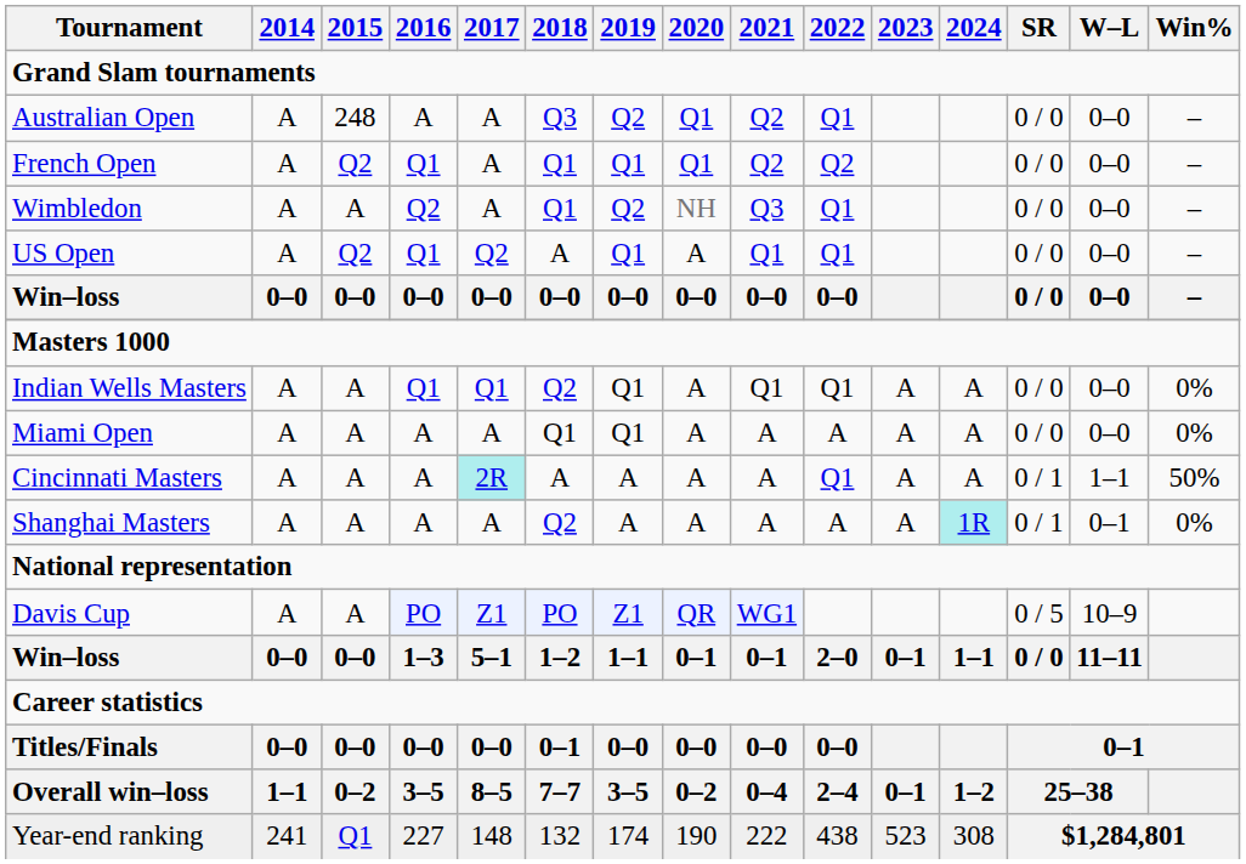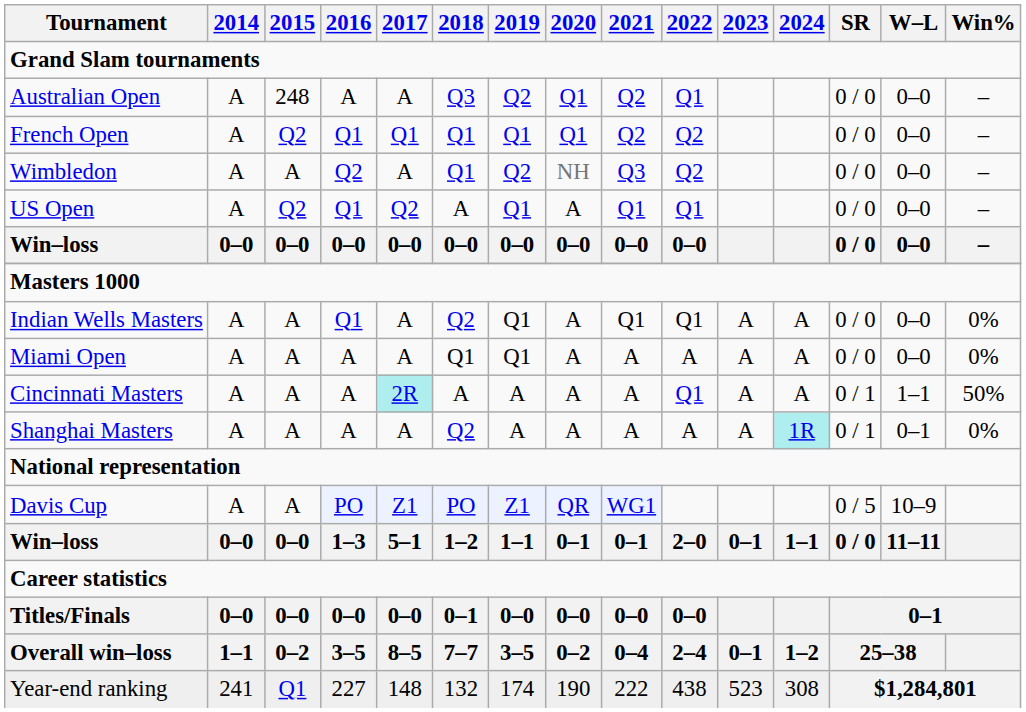 <table class=wikitable style=text-align:center;font-size:97%>
 <tr>
 <th>Tournament</th>
 <th><a href='#'>2014</a></th>
 <th><a href='#'>2015</a></th>
 <th><a href='#'>2016</a></th>
 <th><a href='#'>2017</a></th>
 <th><a href='#'>2018</a></th>
 <th><a href='#'>2019</a></th>
 <th><a href='#'>2020</a></th>
 <th><a href='#'>2021</a></th>
 <th><a href='#'>2022</a></th>
 <th><a href='#'>2023</a></th>
 <th><a href='#'>2024</a></th>
 <th>SR</th>
 <th>W–L</th>
 <th>Win%</th>
 </tr>
 <tr>
 <td colspan="15" align="left"><strong>Grand Slam tournaments</strong></td>
 </tr>
 <tr>
 <td align=left><a href='#'>Australian Open</a></td>
 <td>A</td>
 <td>248</td>
 <td>A</td>
 <td>A</td>
 <td><a href='#'>Q3</a></td>
 <td><a href='#'>Q2</a></td>
 <td><a href='#'>Q1</a></td>
 <td><a href='#'>Q2</a></td>
 <td><a href='#'>Q1</a></td>
 <td></td>
 <td></td>
 <td>0 / 0</td>
 <td>0–0</td>
 <td>–</td>
 </tr>
 <tr>
 <td align=left><a href='#'>French Open</a></td>
 <td>A</td>
 <td><a href='#'>Q2</a></td>
 <td><a href='#'>Q1</a></td>
-<td>A</td>
+<td><a href='#'>Q1</a></td>
 <td><a href='#'>Q1</a></td>
 <td><a href='#'>Q1</a></td>
 <td><a href='#'>Q1</a></td>
 <td><a href='#'>Q2</a></td>
 <td><a href='#'>Q2</a></td>
 <td></td>
 <td></td>
 <td>0 / 0</td>
 <td>0–0</td>
 <td>–</td>
 </tr>
 <tr>
 <td align=left><a href='#'>Wimbledon</a></td>
 <td>A</td>
 <td>A</td>
 <td><a href='#'>Q2</a></td>
 <td>A</td>
 <td><a href='#'>Q1</a></td>
 <td><a href='#'>Q2</a></td>
 <td style=color:#767676>NH</td>
 <td><a href='#'>Q3</a></td>
-<td><a href='#'>Q1</a></td>
+<td><a href='#'>Q2</a></td>
 <td></td>
 <td></td>
 <td>0 / 0</td>
 <td>0–0</td>
 <td>–</td>
 </tr>
 <tr>
 <td align=left><a href='#'>US Open</a></td>
 <td>A</td>
 <td><a href='#'>Q2</a></td>
 <td><a href='#'>Q1</a></td>
 <td><a href='#'>Q2</a></td>
 <td>A</td>
 <td><a href='#'>Q1</a></td>
 <td>A</td>
 <td><a href='#'>Q1</a></td>
 <td><a href='#'>Q1</a></td>
 <td></td>
 <td></td>
 <td>0 / 0</td>
 <td>0–0</td>
 <td>–</td>
 </tr>
 <tr>
 <th style=text-align:left>Win–loss</th>
 <th>0–0</th>
 <th>0–0</th>
 <th>0–0</th>
 <th>0–0</th>
 <th>0–0</th>
 <th>0–0</th>
 <th>0–0</th>
 <th>0–0</th>
 <th>0–0</th>
 <th></th>
 <th></th>
 <th>0 / 0</th>
 <th>0–0</th>
 <th>–</th>
 </tr>
 <tr>
 </tr>
 <tr>
 <td colspan="15" align="left"><strong>Masters 1000</strong></td>
 </tr>
 <tr>
 <td align=left><a href='#'>Indian Wells Masters</a></td>
 <td>A</td>
 <td>A</td>
 <td><a href='#'>Q1</a></td>
-<td><a href='#'>Q1</a></td>
+<td>A</td>
 <td><a href='#'>Q2</a></td>
 <td>Q1</td>
 <td>A</td>
 <td>Q1</td>
 <td>Q1</td>
 <td>A</td>
 <td>A</td>
 <td>0 / 0</td>
 <td>0–0</td>
 <td>0%</td>
 </tr>
 <tr>
 <td align=left><a href='#'>Miami Open</a></td>
 <td>A</td>
 <td>A</td>
 <td>A</td>
 <td>A</td>
 <td>Q1</td>
 <td>Q1</td>
 <td>A</td>
 <td>A</td>
 <td>A</td>
 <td>A</td>
 <td>A</td>
 <td>0 / 0</td>
 <td>0–0</td>
 <td>0%</td>
 </tr>
 <tr>
 <td align=left><a href='#'>Cincinnati Masters</a></td>
 <td>A</td>
 <td>A</td>
 <td>A</td>
 <td style=background:#afeeee><a href='#'>2R</a></td>
 <td>A</td>
 <td>A</td>
 <td>A</td>
 <td>A</td>
 <td><a href='#'>Q1</a></td>
 <td>A</td>
 <td>A</td>
 <td>0 / 1</td>
 <td>1–1</td>
 <td>50%</td>
 </tr>
 <tr>
 <td align=left><a href='#'>Shanghai Masters</a></td>
 <td>A</td>
 <td>A</td>
 <td>A</td>
 <td>A</td>
 <td><a href='#'>Q2</a></td>
 <td>A</td>
 <td>A</td>
 <td>A</td>
 <td>A</td>
 <td>A</td>
 <td style=background:#afeeee><a href='#'>1R</a></td>
 <td>0 / 1</td>
 <td>0–1</td>
 <td>0%</td>
 </tr>
 <tr>
 <td colspan="15" align="left"><strong>National representation</strong></td>
 </tr>
 <tr>
 <td align="left"><a href='#'>Davis Cup</a></td>
 <td>A</td>
 <td>A</td>
 <td bgcolor=ecf2ff><a href='#'>PO</a></td>
 <td bgcolor=ecf2ff><a href='#'>Z1</a></td>
 <td bgcolor=ecf2ff><a href='#'>PO</a></td>
 <td bgcolor=ecf2ff><a href='#'>Z1</a></td>
 <td bgcolor=ecf2ff><a href='#'>QR</a></td>
 <td bgcolor=ecf2ff><a href='#'>WG1</a></td>
 <td></td>
 <td></td>
 <td></td>
 <td>0 / 5</td>
 <td>10–9</td>
 <td></td>
 </tr>
 <tr>
 <th style=text-align:left>Win–loss</th>
 <th>0–0</th>
 <th>0–0</th>
 <th>1–3</th>
 <th>5–1</th>
 <th>1–2</th>
 <th>1–1</th>
 <th>0–1</th>
 <th>0–1</th>
 <th>2–0</th>
 <th>0–1</th>
 <th>1–1</th>
 <th>0 / 0</th>
 <th>11–11</th>
 <th></th>
 </tr>
 <tr>
 <td colspan="15" align="left"><strong>Career statistics</strong></td>
 </tr>
 <tr>
 <th style=text-align:left>Titles/Finals</th>
 <th>0–0</th>
 <th>0–0</th>
 <th>0–0</th>
 <th>0–0</th>
 <th>0–1</th>
 <th>0–0</th>
 <th>0–0</th>
 <th>0–0</th>
 <th>0–0</th>
 <th></th>
 <th></th>
 <th colspan="3">0–1</th>
 </tr>
 <tr>
 <th style=text-align:left>Overall win–loss</th>
 <th>1–1</th>
 <th>0–2</th>
 <th>3–5</th>
 <th>8–5</th>
 <th>7–7</th>
 <th>3–5</th>
 <th>0–2</th>
 <th>0–4</th>
 <th>2–4</th>
 <th>0–1</th>
 <th>1–2</th>
 <th colspan="2">25–38</th>
 <th></th>
 </tr>
 <tr bgcolor=efefef>
 <td align=left>Year-end ranking</td>
 <td>241</td>
 <td><a href='#'>Q1</a></td>
 <td>227</td>
 <td>148</td>
 <td>132</td>
 <td>174</td>
 <td>190</td>
 <td>222</td>
 <td>438</td>
 <td>523</td>
 <td>308</td>
 <th colspan="3">$1,284,801</th>
 </tr>
 </table>
